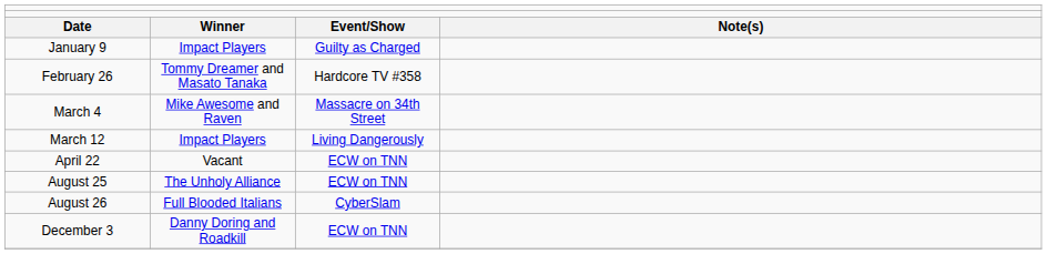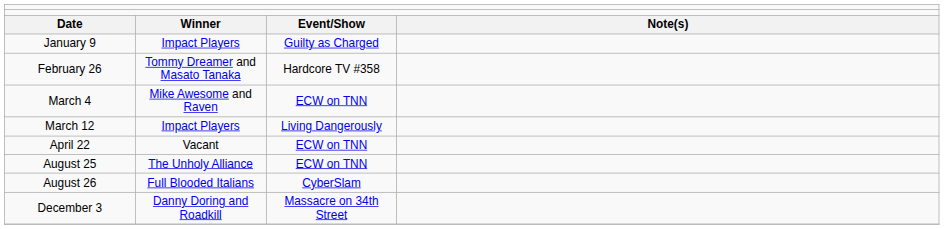 <table class="wikitable" style="text-align:center; width:100%;">
 <tr>
 <td colspan="5"></td>
 </tr>
 <tr>
 <td colspan="5"><strong></strong></td>
 </tr>
 <tr>
 <th width=14%>Date</th>
 <th width=14%>Winner</th>
 <th width=14%>Event/Show</th>
 <th width=58%>Note(s)</th>
 </tr>
 <tr>
 <td>January 9</td>
 <td><a href='#'>Impact Players</a><br></td>
 <td><a href='#'>Guilty as Charged</a></td>
 <td align=left></td>
 </tr>
 <tr>
 <td>February 26</td>
 <td><a href='#'>Tommy Dreamer</a> and <a href='#'>Masato Tanaka</a></td>
 <td>Hardcore TV #358</td>
 <td align=left></td>
 </tr>
 <tr>
 <td>March 4</td>
 <td><a href='#'>Mike Awesome</a> and <a href='#'>Raven</a></td>
-<td><a href='#'>Massacre on 34th Street</a></td>
+<td><a href='#'>ECW on TNN</a></td>
 <td align=left></td>
 </tr>
 <tr>
 <td>March 12</td>
 <td><a href='#'>Impact Players</a><br></td>
 <td><a href='#'>Living Dangerously</a></td>
 <td align=left></td>
 </tr>
 <tr>
 <td>April 22</td>
 <td>Vacant</td>
 <td><a href='#'>ECW on TNN</a></td>
 <td align=left></td>
 </tr>
 <tr>
 <td>August 25</td>
 <td><a href='#'>The Unholy Alliance</a><br></td>
 <td><a href='#'>ECW on TNN</a></td>
 <td align=left></td>
 </tr>
 <tr>
 <td>August 26</td>
 <td><a href='#'>Full Blooded Italians</a><br></td>
 <td><a href='#'>CyberSlam</a></td>
 <td align=left></td>
 </tr>
 <tr>
 <td>December 3</td>
 <td><a href='#'>Danny Doring and Roadkill</a></td>
-<td><a href='#'>ECW on TNN</a></td>
+<td><a href='#'>Massacre on 34th Street</a></td>
 <td align=left></td>
 </tr>
 <tr>
 </tr>
 </table>
